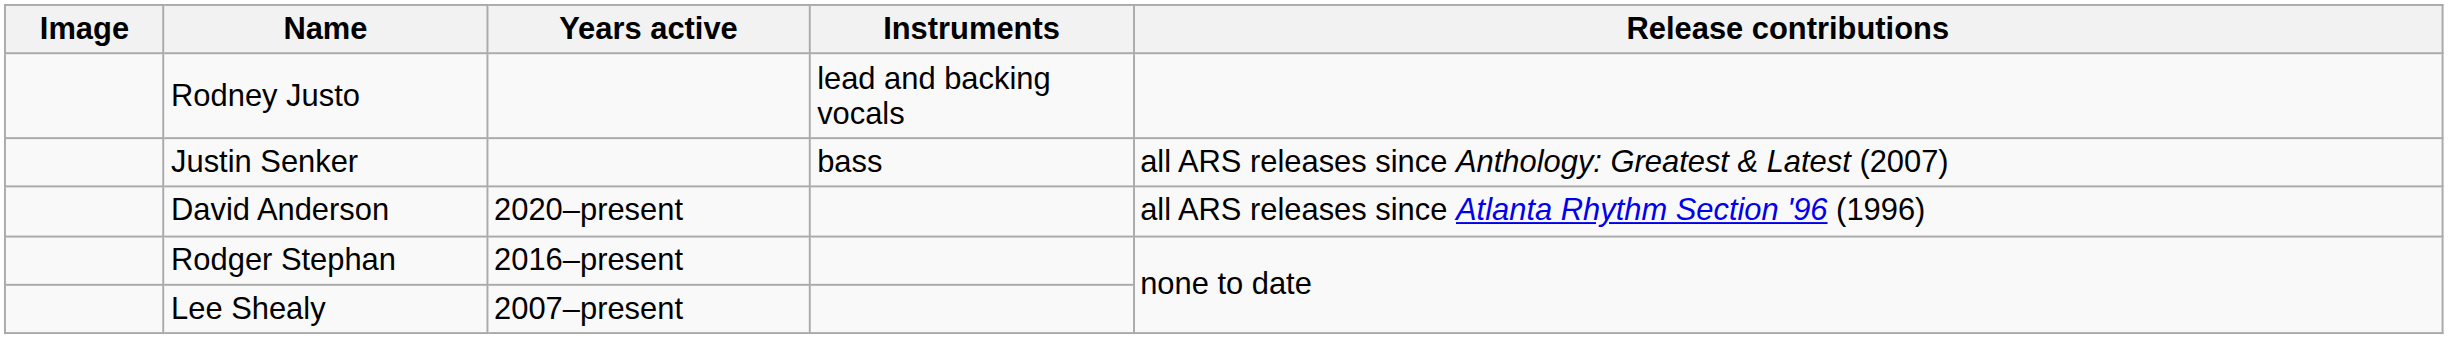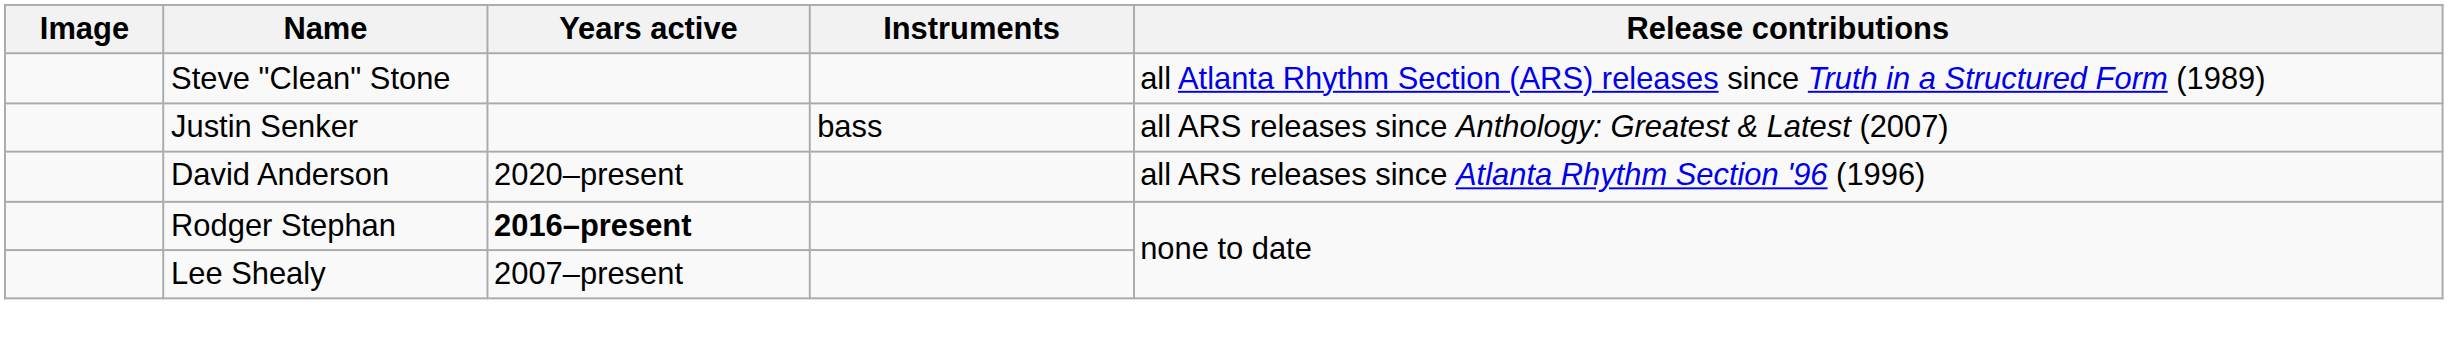 <table class="wikitable" border="1" width=100%>
 <tr>
 <th width="75">Image</th>
 <th width="160">Name</th>
 <th width="160">Years active</th>
 <th width="160">Instruments</th>
 <th>Release contributions</th>
 </tr>
 <tr>
 <td></td>
-<td>Rodney Justo</td>
+<td>Steve "Clean" Stone</td>
 <td></td>
-<td>lead and backing vocals</td>
 <td></td>
+<td>all <a href='#'>Atlanta Rhythm Section (ARS) releases</a> since <em><a href='#'>Truth in a Structured Form</a></em> (1989) </td>
 </tr>
 <tr>
 <td></td>
 <td>Justin Senker</td>
 <td></td>
 <td>bass</td>
 <td>all ARS releases since <em>Anthology: Greatest & Latest</em> (2007)</td>
 </tr>
 <tr>
 <td></td>
 <td>David Anderson</td>
 <td>2020–present </td>
 <td></td>
 <td>all ARS releases since <em><a href='#'>Atlanta Rhythm Section '96</a></em> (1996) </td>
 </tr>
 <tr>
 <td></td>
 <td>Rodger Stephan</td>
-<td>2016–present</td>
+<td><strong>2016–present</strong></td>
 <td></td>
 <td rowspan="2">none to date</td>
 </tr>
 <tr>
 <td></td>
 <td>Lee Shealy</td>
 <td>2007–present</td>
 <td></td>
 </tr>
 </table>
